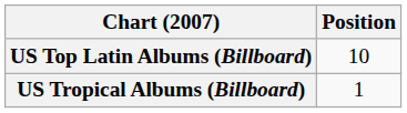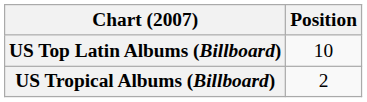 <table class="wikitable sortable plainrowheaders" style="text-align:center">
 <tr>
 <th scope="col">Chart (2007)</th>
 <th scope="col">Position</th>
 </tr>
 <tr>
 <th scope="row">US Top Latin Albums (<em>Billboard</em>)</th>
 <td>10</td>
 </tr>
 <tr>
 <th scope="row">US Tropical Albums (<em>Billboard</em>)</th>
-<td>1</td>
+<td>2</td>
 </tr>
 </table>
